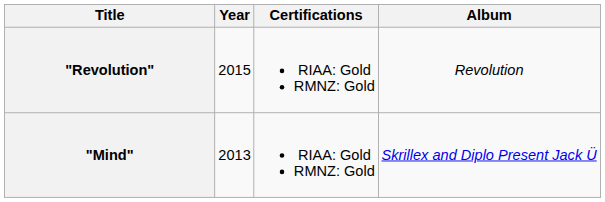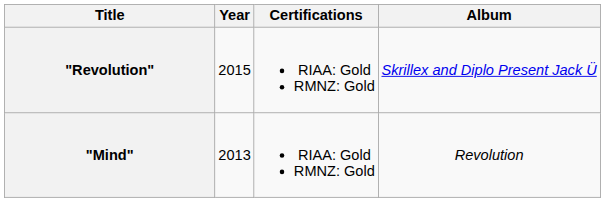 <table class="wikitable plainrowheaders" style="text-align:center;">
 <tr>
 <th scope="col"  style="width:14em;">Title</th>
 <th scope="col">Year</th>
 <th scope="col">Certifications</th>
 <th scope="col">Album</th>
 </tr>
 <tr>
 <th scope="row">"Revolution"<br></th>
 <td>2015</td>
 <td><br><ul><li>RIAA: Gold</li><li>RMNZ: Gold</li></ul></td>
-<td><em>Revolution</em></td>
+<td><em><a href='#'>Skrillex and Diplo Present Jack Ü</a></em></td>
 </tr>
 <tr>
 <th scope="row">"Mind"<br></th>
 <td>2013</td>
 <td><br><ul><li>RIAA: Gold</li><li>RMNZ: Gold</li></ul></td>
-<td><em><a href='#'>Skrillex and Diplo Present Jack Ü</a></em></td>
+<td><em>Revolution</em></td>
 </tr>
 </table>
